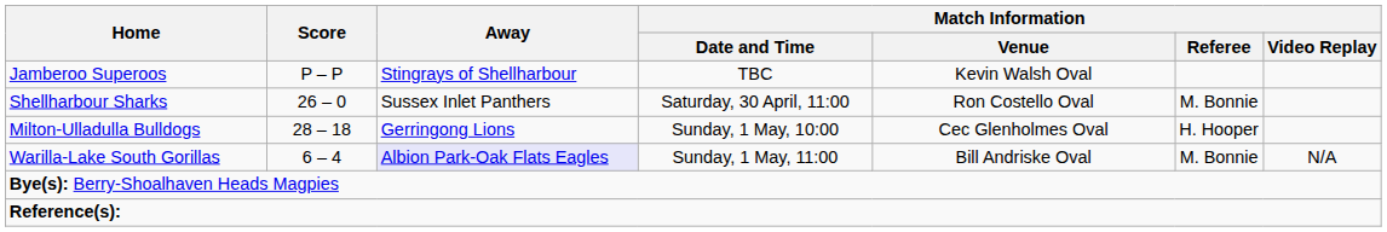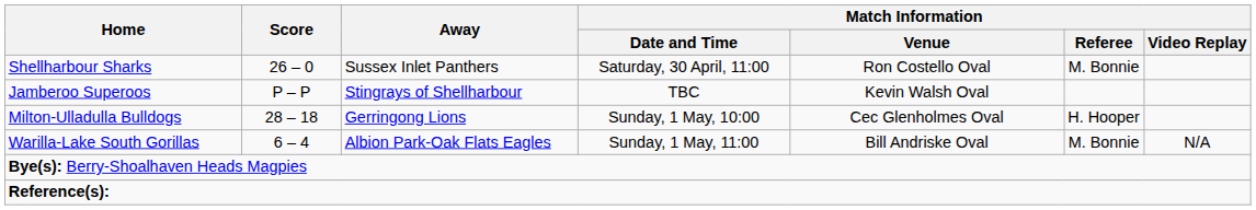 <table class="wikitable" width="100% text-align:center;">
 <tr>
 <th rowspan="2" width="19%">Home</th>
 <th rowspan="2" width="8%">Score</th>
 <th rowspan="2" width="19%">Away</th>
 <th colspan="4">Match Information</th>
 </tr>
 <tr bgcolor="#CCCCCC">
 <th width="17%">Date and Time</th>
 <th width="22%">Venue</th>
 <th>Referee</th>
 <th>Video Replay</th>
 </tr>
 <tr>
+<td> <a href='#'>Shellharbour Sharks</a></td>
+<td style="text-align:center;">26 – 0</td>
+<td> Sussex Inlet Panthers</td>
+<td style="text-align:center;">Saturday, 30 April, 11:00</td>
+<td style="text-align:center;">Ron Costello Oval</td>
+<td style="text-align:center;">M. Bonnie</td>
+<td style="text-align:center;"></td>
+</tr>
+<tr>
 <td> <a href='#'>Jamberoo Superoos</a></td>
 <td style="text-align:center;">P – P</td>
 <td> <a href='#'>Stingrays of Shellharbour</a></td>
 <td style="text-align:center;">TBC</td>
 <td style="text-align:center;">Kevin Walsh Oval</td>
 <td style="text-align:center;"></td>
-<td style="text-align:center;"></td>
-</tr>
-<tr>
-<td> <a href='#'>Shellharbour Sharks</a></td>
-<td style="text-align:center;">26 – 0</td>
-<td> Sussex Inlet Panthers</td>
-<td style="text-align:center;">Saturday, 30 April, 11:00</td>
-<td style="text-align:center;">Ron Costello Oval</td>
-<td style="text-align:center;">M. Bonnie</td>
 <td style="text-align:center;"></td>
 </tr>
 <tr>
 <td> <a href='#'>Milton-Ulladulla Bulldogs</a></td>
 <td style="text-align:center;">28 – 18</td>
 <td> <a href='#'>Gerringong Lions</a></td>
 <td style="text-align:center;">Sunday, 1 May, 10:00</td>
 <td style="text-align:center;">Cec Glenholmes Oval</td>
 <td style="text-align:center;">H. Hooper</td>
 <td style="text-align:center;"></td>
 </tr>
 <tr>
 <td> <a href='#'>Warilla-Lake South Gorillas</a></td>
 <td style="text-align:center;">6 – 4</td>
-<td style="background: lavender;"> <a href='#'>Albion Park-Oak Flats Eagles</a></td>
+<td> <a href='#'>Albion Park-Oak Flats Eagles</a></td>
 <td style="text-align:center;">Sunday, 1 May, 11:00</td>
 <td style="text-align:center;">Bill Andriske Oval</td>
 <td style="text-align:center;">M. Bonnie</td>
 <td style="text-align:center;">N/A</td>
 </tr>
 <tr>
 <td colspan="7"><strong>Bye(s):</strong>  <a href='#'>Berry-Shoalhaven Heads Magpies</a></td>
 </tr>
 <tr>
 <td colspan="7"><strong>Reference(s):</strong></td>
 </tr>
 </table>
